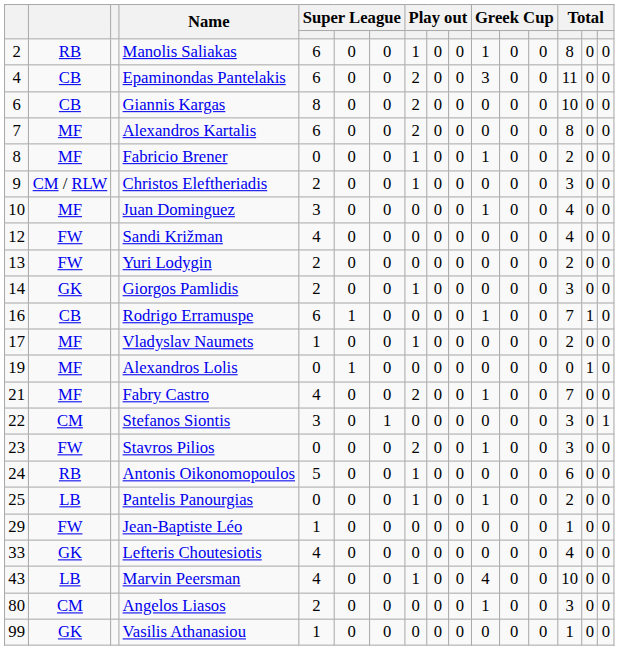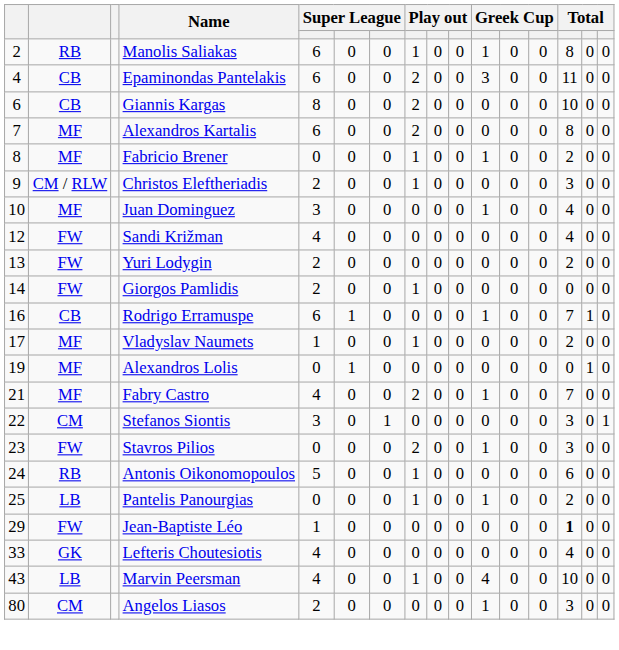 <table class="wikitable sortable" style="text-align:center">
 <tr>
 <th rowspan="2"></th>
 <th rowspan="2"></th>
 <th rowspan="2"></th>
 <th rowspan="2">Name</th>
 <th colspan="3">Super League</th>
 <th colspan="3">Play out</th>
 <th colspan="3">Greek Cup</th>
 <th colspan="3">Total</th>
 </tr>
 <tr>
 <th></th>
 <th></th>
 <th></th>
 <th></th>
 <th></th>
 <th></th>
 <th></th>
 <th></th>
 <th></th>
 <th></th>
 <th></th>
 <th></th>
 </tr>
 <tr>
 <td>2</td>
 <td><a href='#'>RB</a></td>
 <td></td>
 <td align="left"><a href='#'>Manolis Saliakas</a></td>
 <td>6</td>
 <td>0</td>
 <td>0</td>
 <td>1</td>
 <td>0</td>
 <td>0</td>
 <td>1</td>
 <td>0</td>
 <td>0</td>
 <td>8</td>
 <td>0</td>
 <td>0</td>
 </tr>
 <tr>
 <td>4</td>
 <td><a href='#'>CB</a></td>
 <td></td>
 <td align="left"><a href='#'>Epaminondas Pantelakis</a></td>
 <td>6</td>
 <td>0</td>
 <td>0</td>
 <td>2</td>
 <td>0</td>
 <td>0</td>
 <td>3</td>
 <td>0</td>
 <td>0</td>
 <td>11</td>
 <td>0</td>
 <td>0</td>
 </tr>
 <tr>
 <td>6</td>
 <td><a href='#'>CB</a></td>
 <td></td>
 <td align="left"><a href='#'>Giannis Kargas</a></td>
 <td>8</td>
 <td>0</td>
 <td>0</td>
 <td>2</td>
 <td>0</td>
 <td>0</td>
 <td>0</td>
 <td>0</td>
 <td>0</td>
 <td>10</td>
 <td>0</td>
 <td>0</td>
 </tr>
 <tr>
 <td>7</td>
 <td><a href='#'>MF</a></td>
 <td></td>
 <td align="left"><a href='#'>Alexandros Kartalis</a></td>
 <td>6</td>
 <td>0</td>
 <td>0</td>
 <td>2</td>
 <td>0</td>
 <td>0</td>
 <td>0</td>
 <td>0</td>
 <td>0</td>
 <td>8</td>
 <td>0</td>
 <td>0</td>
 </tr>
 <tr>
 <td>8</td>
 <td><a href='#'>MF</a></td>
 <td></td>
 <td align="left"><a href='#'>Fabricio Brener</a></td>
 <td>0</td>
 <td>0</td>
 <td>0</td>
 <td>1</td>
 <td>0</td>
 <td>0</td>
 <td>1</td>
 <td>0</td>
 <td>0</td>
 <td>2</td>
 <td>0</td>
 <td>0</td>
 </tr>
 <tr>
 <td>9</td>
 <td><a href='#'>CM</a> / <a href='#'>RLW</a></td>
 <td></td>
 <td align="left"><a href='#'>Christos Eleftheriadis</a></td>
 <td>2</td>
 <td>0</td>
 <td>0</td>
 <td>1</td>
 <td>0</td>
 <td>0</td>
 <td>0</td>
 <td>0</td>
 <td>0</td>
 <td>3</td>
 <td>0</td>
 <td>0</td>
 </tr>
 <tr>
 <td>10</td>
 <td><a href='#'>MF</a></td>
 <td></td>
 <td align="left"><a href='#'>Juan Dominguez</a></td>
 <td>3</td>
 <td>0</td>
 <td>0</td>
 <td>0</td>
 <td>0</td>
 <td>0</td>
 <td>1</td>
 <td>0</td>
 <td>0</td>
 <td>4</td>
 <td>0</td>
 <td>0</td>
 </tr>
 <tr>
 <td>12</td>
 <td><a href='#'>FW</a></td>
 <td></td>
 <td align="left"><a href='#'>Sandi Križman</a></td>
 <td>4</td>
 <td>0</td>
 <td>0</td>
 <td>0</td>
 <td>0</td>
 <td>0</td>
 <td>0</td>
 <td>0</td>
 <td>0</td>
 <td>4</td>
 <td>0</td>
 <td>0</td>
 </tr>
 <tr>
 <td>13</td>
 <td><a href='#'>FW</a></td>
 <td> </td>
 <td align="left"><a href='#'>Yuri Lodygin</a></td>
 <td>2</td>
 <td>0</td>
 <td>0</td>
 <td>0</td>
 <td>0</td>
 <td>0</td>
 <td>0</td>
 <td>0</td>
 <td>0</td>
 <td>2</td>
 <td>0</td>
 <td>0</td>
 </tr>
 <tr>
 <td>14</td>
-<td><a href='#'>GK</a></td>
+<td><a href='#'>FW</a></td>
 <td></td>
 <td align="left"><a href='#'>Giorgos Pamlidis</a></td>
 <td>2</td>
 <td>0</td>
 <td>0</td>
 <td>1</td>
 <td>0</td>
 <td>0</td>
 <td>0</td>
 <td>0</td>
 <td>0</td>
-<td>3</td>
+<td>0</td>
 <td>0</td>
 <td>0</td>
 </tr>
 <tr>
 <td>16</td>
 <td><a href='#'>CB</a></td>
 <td></td>
 <td align="left"><a href='#'>Rodrigo Erramuspe</a></td>
 <td>6</td>
 <td>1</td>
 <td>0</td>
 <td>0</td>
 <td>0</td>
 <td>0</td>
 <td>1</td>
 <td>0</td>
 <td>0</td>
 <td>7</td>
 <td>1</td>
 <td>0</td>
 </tr>
 <tr>
 <td>17</td>
 <td><a href='#'>MF</a></td>
 <td></td>
 <td align="left"><a href='#'>Vladyslav Naumets</a></td>
 <td>1</td>
 <td>0</td>
 <td>0</td>
 <td>1</td>
 <td>0</td>
 <td>0</td>
 <td>0</td>
 <td>0</td>
 <td>0</td>
 <td>2</td>
 <td>0</td>
 <td>0</td>
 </tr>
 <tr>
 <td>19</td>
 <td><a href='#'>MF</a></td>
 <td></td>
 <td align="left"><a href='#'>Alexandros Lolis</a></td>
 <td>0</td>
 <td>1</td>
 <td>0</td>
 <td>0</td>
 <td>0</td>
 <td>0</td>
 <td>0</td>
 <td>0</td>
 <td>0</td>
 <td>0</td>
 <td>1</td>
 <td>0</td>
 </tr>
 <tr>
 <td>21</td>
 <td><a href='#'>MF</a></td>
 <td></td>
 <td align="left"><a href='#'>Fabry Castro</a></td>
 <td>4</td>
 <td>0</td>
 <td>0</td>
 <td>2</td>
 <td>0</td>
 <td>0</td>
 <td>1</td>
 <td>0</td>
 <td>0</td>
 <td>7</td>
 <td>0</td>
 <td>0</td>
 </tr>
 <tr>
 <td>22</td>
 <td><a href='#'>CM</a></td>
 <td></td>
 <td align="left"><a href='#'>Stefanos Siontis</a></td>
 <td>3</td>
 <td>0</td>
 <td>1</td>
 <td>0</td>
 <td>0</td>
 <td>0</td>
 <td>0</td>
 <td>0</td>
 <td>0</td>
 <td>3</td>
 <td>0</td>
 <td>1</td>
 </tr>
 <tr>
 <td>23</td>
 <td><a href='#'>FW</a></td>
 <td></td>
 <td align="left"><a href='#'>Stavros Pilios</a></td>
 <td>0</td>
 <td>0</td>
 <td>0</td>
 <td>2</td>
 <td>0</td>
 <td>0</td>
 <td>1</td>
 <td>0</td>
 <td>0</td>
 <td>3</td>
 <td>0</td>
 <td>0</td>
 </tr>
 <tr>
 <td>24</td>
 <td><a href='#'>RB</a></td>
 <td></td>
 <td align="left"><a href='#'>Antonis Oikonomopoulos</a></td>
 <td>5</td>
 <td>0</td>
 <td>0</td>
 <td>1</td>
 <td>0</td>
 <td>0</td>
 <td>0</td>
 <td>0</td>
 <td>0</td>
 <td>6</td>
 <td>0</td>
 <td>0</td>
 </tr>
 <tr>
 <td>25</td>
 <td><a href='#'>LB</a></td>
 <td></td>
 <td align="left"><a href='#'>Pantelis Panourgias</a></td>
 <td>0</td>
 <td>0</td>
 <td>0</td>
 <td>1</td>
 <td>0</td>
 <td>0</td>
 <td>1</td>
 <td>0</td>
 <td>0</td>
 <td>2</td>
 <td>0</td>
 <td>0</td>
 </tr>
 <tr>
 <td>29</td>
 <td><a href='#'>FW</a></td>
 <td></td>
 <td align="left"><a href='#'>Jean-Baptiste Léo</a></td>
 <td>1</td>
 <td>0</td>
 <td>0</td>
 <td>0</td>
 <td>0</td>
 <td>0</td>
 <td>0</td>
 <td>0</td>
 <td>0</td>
-<td>1</td>
+<td><strong>1</strong></td>
 <td>0</td>
 <td>0</td>
 </tr>
 <tr>
 <td>33</td>
 <td><a href='#'>GK</a></td>
 <td></td>
 <td align="left"><a href='#'>Lefteris Choutesiotis</a></td>
 <td>4</td>
 <td>0</td>
 <td>0</td>
 <td>0</td>
 <td>0</td>
 <td>0</td>
 <td>0</td>
 <td>0</td>
 <td>0</td>
 <td>4</td>
 <td>0</td>
 <td>0</td>
 </tr>
 <tr>
 <td>43</td>
 <td><a href='#'>LB</a></td>
 <td></td>
 <td align="left"><a href='#'>Marvin Peersman</a></td>
 <td>4</td>
 <td>0</td>
 <td>0</td>
 <td>1</td>
 <td>0</td>
 <td>0</td>
 <td>4</td>
 <td>0</td>
 <td>0</td>
 <td>10</td>
 <td>0</td>
 <td>0</td>
 </tr>
 <tr>
 <td>80</td>
 <td><a href='#'>CM</a></td>
 <td></td>
 <td align="left"><a href='#'>Angelos Liasos</a></td>
 <td>2</td>
 <td>0</td>
 <td>0</td>
 <td>0</td>
 <td>0</td>
 <td>0</td>
 <td>1</td>
 <td>0</td>
 <td>0</td>
 <td>3</td>
 <td>0</td>
 <td>0</td>
 </tr>
-<tr>
-<td>99</td>
-<td><a href='#'>GK</a></td>
-<td></td>
-<td align="left"><a href='#'>Vasilis Athanasiou</a></td>
-<td>1</td>
-<td>0</td>
-<td>0</td>
-<td>0</td>
-<td>0</td>
-<td>0</td>
-<td>0</td>
-<td>0</td>
-<td>0</td>
-<td>1</td>
-<td>0</td>
-<td>0</td>
-</tr>
 </table>
